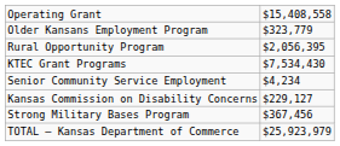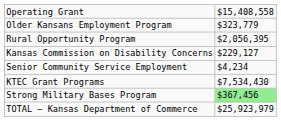 <table class="wikitable">
 <tr>
 <td>Operating Grant</td>
 <td>$15,408,558</td>
 </tr>
 <tr>
 <td>Older Kansans Employment Program</td>
 <td>$323,779</td>
 </tr>
 <tr>
 <td>Rural Opportunity Program</td>
 <td>$2,056,395</td>
 </tr>
 <tr>
-<td>KTEC Grant Programs</td>
-<td>$7,534,430</td>
+<td>Kansas Commission on Disability Concerns</td>
+<td>$229,127</td>
 </tr>
 <tr>
 <td>Senior Community Service Employment</td>
 <td>$4,234</td>
 </tr>
 <tr>
-<td>Kansas Commission on Disability Concerns</td>
-<td>$229,127</td>
+<td>KTEC Grant Programs</td>
+<td>$7,534,430</td>
 </tr>
 <tr>
 <td>Strong Military Bases Program</td>
-<td>$367,456</td>
+<td style="background: lightgreen;">$367,456</td>
 </tr>
 <tr>
 <td>TOTAL – Kansas Department of Commerce</td>
 <td>$25,923,979</td>
 </tr>
 </table>
